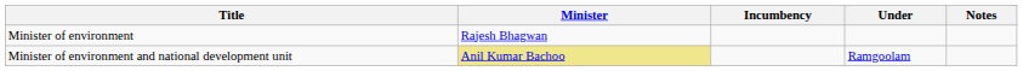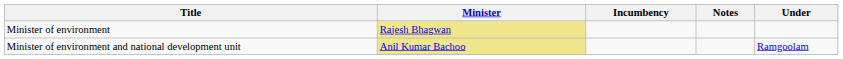 <table class="wikitable" style="width:100%;">
 <tr>
 <th>Title</th>
 <th style="width:25%;"><a href='#'>Minister</a></th>
 <th style="width:160px;">Incumbency</th>
+<th style="width:7%;">Notes</th>
 <th style="width:10%;">Under</th>
-<th style="width:7%;">Notes</th>
 </tr>
 <tr>
 <td>Minister of environment</td>
-<td><a href='#'>Rajesh Bhagwan</a></td>
+<td style="background: khaki;"><a href='#'>Rajesh Bhagwan</a></td>
 <td></td>
 <td></td>
 <td></td>
 </tr>
 <tr>
 <td>Minister of environment and national development unit</td>
 <td style="background: khaki;"><a href='#'>Anil Kumar Bachoo</a></td>
 <td></td>
+<td></td>
 <td><a href='#'>Ramgoolam</a></td>
-<td></td>
 </tr>
 </table>
